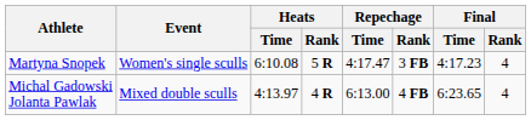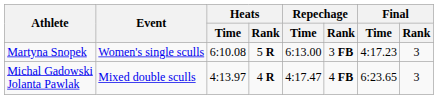 <table class="wikitable">
 <tr>
 <th rowspan="2">Athlete</th>
 <th rowspan="2">Event</th>
 <th colspan="2">Heats</th>
 <th colspan="2">Repechage</th>
 <th colspan="2">Final</th>
 </tr>
 <tr>
 <th>Time</th>
 <th>Rank</th>
 <th>Time</th>
 <th>Rank</th>
 <th>Time</th>
 <th>Rank</th>
 </tr>
 <tr align=center>
 <td align=left><a href='#'>Martyna Snopek</a></td>
 <td align=left><a href='#'>Women's single sculls</a></td>
 <td>6:10.08</td>
 <td>5 <strong>R</strong></td>
-<td>4:17.47</td>
+<td>6:13.00</td>
 <td>3 <strong>FB</strong></td>
 <td>4:17.23</td>
-<td>4</td>
+<td>3</td>
 </tr>
 <tr align=center>
 <td align=left><a href='#'>Michal Gadowski</a><br><a href='#'>Jolanta Pawlak</a></td>
 <td align=left><a href='#'>Mixed double sculls</a></td>
 <td>4:13.97</td>
 <td>4 <strong>R</strong></td>
-<td>6:13.00</td>
+<td>4:17.47</td>
 <td>4 <strong>FB</strong></td>
 <td>6:23.65</td>
-<td>4</td>
+<td>3</td>
 </tr>
 </table>
